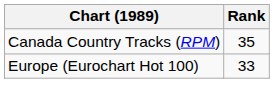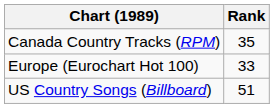 <table class="wikitable">
 <tr>
 <th scope="col">Chart (1989)</th>
 <th scope="col">Rank</th>
 </tr>
 <tr>
 <td>Canada Country Tracks (<em><a href='#'>RPM</a></em>)</td>
 <td style="text-align:center;">35</td>
 </tr>
 <tr>
 <td>Europe (Eurochart Hot 100)</td>
 <td style="text-align:center;">33</td>
 </tr>
+<tr>
+<td>US <a href='#'>Country Songs</a> (<em><a href='#'>Billboard</a></em>)</td>
+<td style="text-align:center;">51</td>
+</tr>
 </table>
